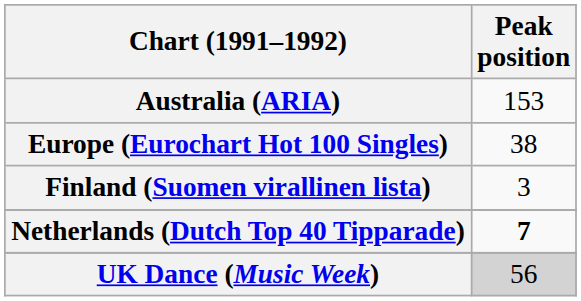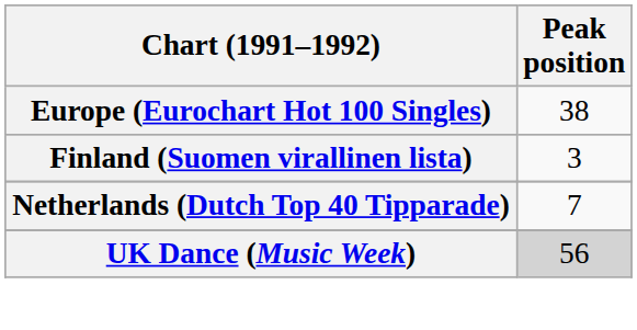 <table class="wikitable sortable plainrowheaders" style="text-align:center">
 <tr>
 <th scope="col">Chart (1991–1992)</th>
 <th scope="col">Peak<br>position</th>
-</tr>
-<tr>
-<th scope="row">Australia (<a href='#'>ARIA</a>)</th>
-<td>153</td>
 </tr>
 <tr>
 <th scope="row">Europe (<a href='#'>Eurochart Hot 100 Singles</a>)</th>
 <td>38</td>
 </tr>
 <tr>
 <th scope="row">Finland (<a href='#'>Suomen virallinen lista</a>)</th>
 <td>3</td>
 </tr>
 <tr>
 </tr>
 <tr>
 </tr>
 <tr>
 <th scope="row">Netherlands (<a href='#'>Dutch Top 40 Tipparade</a>)</th>
-<td><strong>7</strong></td>
+<td>7</td>
 </tr>
 <tr>
 </tr>
 <tr>
 </tr>
 <tr>
 </tr>
 <tr>
 <th scope="row"><a href='#'>UK Dance</a> (<em><a href='#'>Music Week</a></em>)</th>
 <td style="background: lightgrey;">56</td>
 </tr>
 </table>
